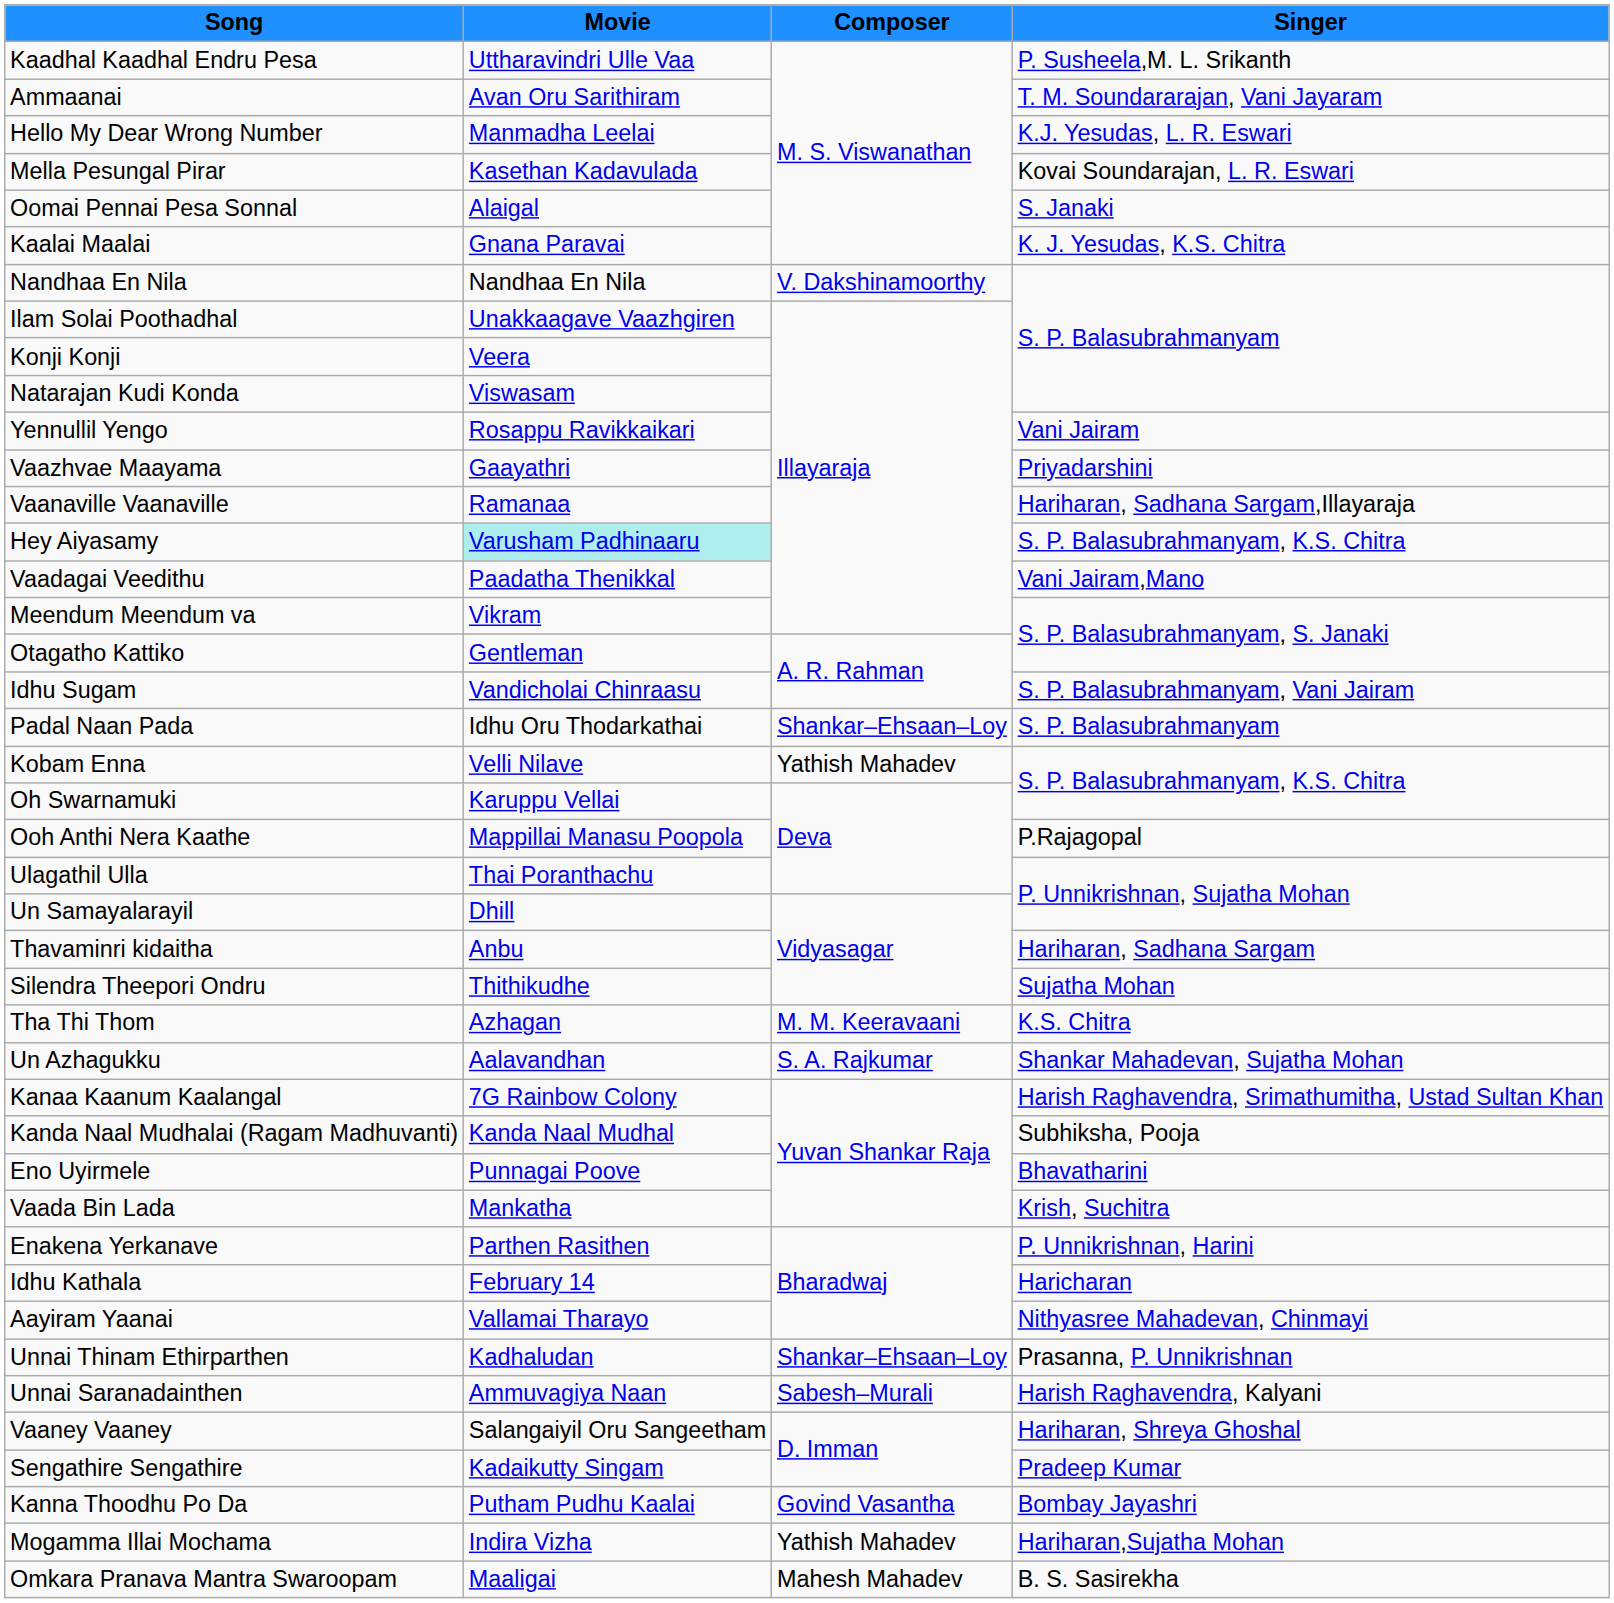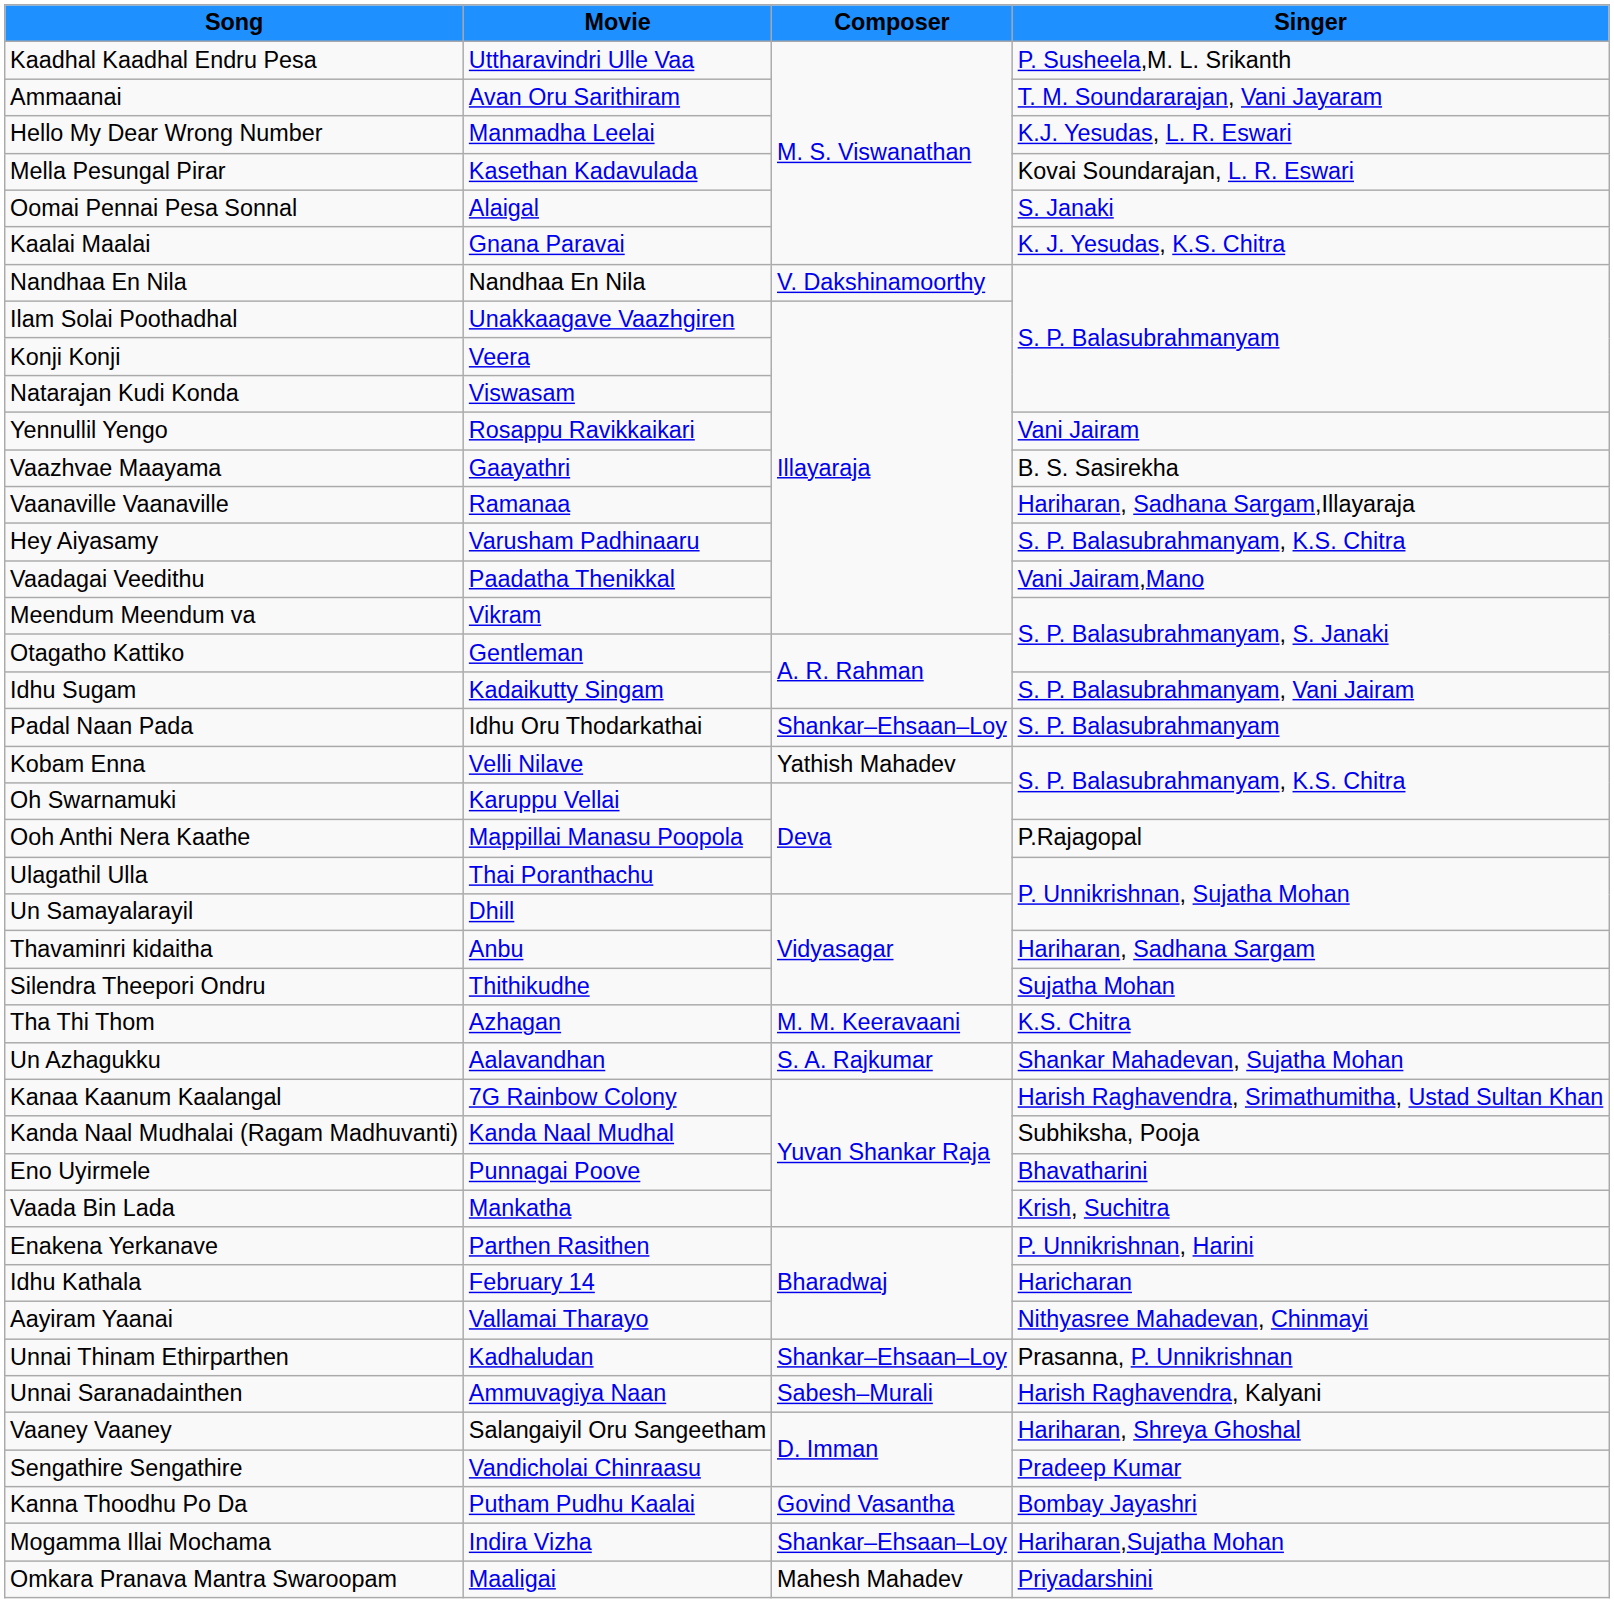 <table class="wikitable">
 <tr>
 <th style="background:#1E90FF">Song</th>
 <th style="background:#1E90FF">Movie</th>
 <th style="background:#1E90FF">Composer</th>
 <th style="background:#1E90FF">Singer</th>
 </tr>
 <tr>
 <td>Kaadhal Kaadhal Endru Pesa</td>
 <td><a href='#'>Uttharavindri Ulle Vaa</a></td>
 <td rowspan=6><a href='#'>M. S. Viswanathan</a></td>
 <td><a href='#'>P. Susheela</a>,M. L. Srikanth</td>
 </tr>
 <tr>
 <td>Ammaanai</td>
 <td><a href='#'>Avan Oru Sarithiram</a></td>
 <td><a href='#'>T. M. Soundararajan</a>, <a href='#'>Vani Jayaram</a></td>
 </tr>
 <tr>
 <td>Hello My Dear Wrong Number</td>
 <td><a href='#'>Manmadha Leelai</a></td>
 <td><a href='#'>K.J. Yesudas</a>, <a href='#'>L. R. Eswari</a></td>
 </tr>
 <tr>
 <td>Mella Pesungal Pirar</td>
 <td><a href='#'>Kasethan Kadavulada</a></td>
 <td>Kovai Soundarajan, <a href='#'>L. R. Eswari</a></td>
 </tr>
 <tr>
 <td>Oomai Pennai Pesa Sonnal</td>
 <td><a href='#'>Alaigal</a></td>
 <td><a href='#'>S. Janaki</a></td>
 </tr>
 <tr>
 <td>Kaalai Maalai</td>
 <td><a href='#'>Gnana Paravai</a></td>
 <td><a href='#'>K. J. Yesudas</a>, <a href='#'>K.S. Chitra</a></td>
 </tr>
 <tr>
 <td>Nandhaa En Nila</td>
 <td>Nandhaa En Nila</td>
 <td><a href='#'>V. Dakshinamoorthy</a></td>
 <td rowspan="4"><a href='#'>S. P. Balasubrahmanyam</a></td>
 </tr>
 <tr>
 <td>Ilam Solai Poothadhal</td>
 <td><a href='#'>Unakkaagave Vaazhgiren</a></td>
 <td rowspan="9"><a href='#'>Illayaraja</a></td>
 </tr>
 <tr>
 <td>Konji Konji</td>
 <td><a href='#'>Veera</a></td>
 </tr>
 <tr>
 <td>Natarajan Kudi Konda</td>
 <td><a href='#'>Viswasam</a></td>
 </tr>
 <tr>
 <td>Yennullil Yengo</td>
 <td><a href='#'>Rosappu Ravikkaikari</a></td>
 <td><a href='#'>Vani Jairam</a></td>
 </tr>
 <tr>
 <td>Vaazhvae Maayama</td>
 <td><a href='#'>Gaayathri</a></td>
-<td><a href='#'>Priyadarshini</a></td>
+<td>B. S. Sasirekha</td>
 </tr>
 <tr>
 <td>Vaanaville Vaanaville</td>
 <td><a href='#'>Ramanaa</a></td>
 <td><a href='#'>Hariharan</a>, <a href='#'>Sadhana Sargam</a>,Illayaraja</td>
 </tr>
 <tr>
 <td>Hey Aiyasamy</td>
-<td style="background: paleturquoise;"><a href='#'>Varusham Padhinaaru</a></td>
+<td><a href='#'>Varusham Padhinaaru</a></td>
 <td><a href='#'>S. P. Balasubrahmanyam</a>, <a href='#'>K.S. Chitra</a></td>
 </tr>
 <tr>
 <td>Vaadagai Veedithu</td>
 <td><a href='#'>Paadatha Thenikkal</a></td>
 <td><a href='#'>Vani Jairam</a>,<a href='#'>Mano</a></td>
 </tr>
 <tr>
 <td>Meendum Meendum va</td>
 <td><a href='#'>Vikram</a></td>
 <td rowspan="2"><a href='#'>S. P. Balasubrahmanyam</a>, <a href='#'>S. Janaki</a></td>
 </tr>
 <tr>
 <td>Otagatho Kattiko</td>
 <td><a href='#'>Gentleman</a></td>
 <td rowspan="2"><a href='#'>A. R. Rahman</a></td>
 </tr>
 <tr>
 <td>Idhu Sugam</td>
-<td><a href='#'>Vandicholai Chinraasu</a></td>
+<td><a href='#'>Kadaikutty Singam</a></td>
 <td><a href='#'>S. P. Balasubrahmanyam</a>, <a href='#'>Vani Jairam</a></td>
 </tr>
 <tr>
 <td>Padal Naan Pada</td>
 <td>Idhu Oru Thodarkathai</td>
 <td><a href='#'>Shankar–Ehsaan–Loy</a></td>
 <td><a href='#'>S. P. Balasubrahmanyam</a></td>
 </tr>
 <tr>
 <td>Kobam Enna</td>
 <td><a href='#'>Velli Nilave</a></td>
 <td>Yathish Mahadev</td>
 <td rowspan=2><a href='#'>S. P. Balasubrahmanyam</a>, <a href='#'>K.S. Chitra</a></td>
 </tr>
 <tr>
 <td>Oh Swarnamuki</td>
 <td><a href='#'>Karuppu Vellai</a></td>
 <td rowspan=3><a href='#'>Deva</a></td>
 </tr>
 <tr>
 <td>Ooh Anthi Nera Kaathe</td>
 <td><a href='#'>Mappillai Manasu Poopola</a></td>
 <td>P.Rajagopal</td>
 </tr>
 <tr>
 <td>Ulagathil Ulla</td>
 <td><a href='#'>Thai Poranthachu</a></td>
 <td rowspan=2><a href='#'>P. Unnikrishnan</a>, <a href='#'>Sujatha Mohan</a></td>
 </tr>
 <tr>
 <td>Un Samayalarayil</td>
 <td><a href='#'>Dhill</a></td>
 <td rowspan="3"><a href='#'>Vidyasagar</a></td>
 </tr>
 <tr>
 <td>Thavaminri kidaitha</td>
 <td><a href='#'>Anbu</a></td>
 <td><a href='#'>Hariharan</a>, <a href='#'>Sadhana Sargam</a></td>
 </tr>
 <tr>
 <td>Silendra Theepori Ondru</td>
 <td><a href='#'>Thithikudhe</a></td>
 <td><a href='#'>Sujatha Mohan</a></td>
 </tr>
 <tr>
 <td>Tha Thi Thom</td>
 <td><a href='#'>Azhagan</a></td>
 <td><a href='#'>M. M. Keeravaani</a></td>
 <td><a href='#'>K.S. Chitra</a></td>
 </tr>
 <tr>
 <td>Un Azhagukku</td>
 <td><a href='#'>Aalavandhan</a></td>
 <td><a href='#'>S. A. Rajkumar</a></td>
 <td><a href='#'>Shankar Mahadevan</a>, <a href='#'>Sujatha Mohan</a></td>
 </tr>
 <tr>
 <td>Kanaa Kaanum Kaalangal</td>
 <td><a href='#'>7G Rainbow Colony</a></td>
 <td rowspan="4"><a href='#'>Yuvan Shankar Raja</a></td>
 <td><a href='#'>Harish Raghavendra</a>, <a href='#'>Srimathumitha</a>, <a href='#'>Ustad Sultan Khan</a></td>
 </tr>
 <tr>
 <td>Kanda Naal Mudhalai (Ragam Madhuvanti)</td>
 <td><a href='#'>Kanda Naal Mudhal</a></td>
 <td>Subhiksha, Pooja</td>
 </tr>
 <tr>
 <td>Eno Uyirmele</td>
 <td><a href='#'>Punnagai Poove</a></td>
 <td><a href='#'>Bhavatharini</a></td>
 </tr>
 <tr>
 <td>Vaada Bin Lada</td>
 <td><a href='#'>Mankatha</a></td>
 <td><a href='#'>Krish</a>, <a href='#'>Suchitra</a></td>
 </tr>
 <tr>
 <td>Enakena Yerkanave</td>
 <td><a href='#'>Parthen Rasithen</a></td>
 <td rowspan="3"><a href='#'>Bharadwaj</a></td>
 <td><a href='#'>P. Unnikrishnan</a>, <a href='#'>Harini</a></td>
 </tr>
 <tr>
 <td>Idhu Kathala</td>
 <td><a href='#'>February 14</a></td>
 <td><a href='#'>Haricharan</a></td>
 </tr>
 <tr>
 <td>Aayiram Yaanai</td>
 <td><a href='#'>Vallamai Tharayo</a></td>
 <td><a href='#'>Nithyasree Mahadevan</a>, <a href='#'>Chinmayi</a></td>
 </tr>
 <tr>
 <td>Unnai Thinam Ethirparthen</td>
 <td><a href='#'>Kadhaludan</a></td>
 <td><a href='#'>Shankar–Ehsaan–Loy</a></td>
 <td>Prasanna, <a href='#'>P. Unnikrishnan</a></td>
 </tr>
 <tr>
 <td>Unnai Saranadainthen</td>
 <td><a href='#'>Ammuvagiya Naan</a></td>
 <td><a href='#'>Sabesh–Murali</a></td>
 <td><a href='#'>Harish Raghavendra</a>, Kalyani</td>
 </tr>
 <tr>
 <td>Vaaney Vaaney</td>
 <td>Salangaiyil Oru Sangeetham</td>
 <td rowspan=2><a href='#'>D. Imman</a></td>
 <td><a href='#'>Hariharan</a>, <a href='#'>Shreya Ghoshal</a></td>
 </tr>
 <tr>
 <td>Sengathire Sengathire</td>
-<td><a href='#'>Kadaikutty Singam</a></td>
+<td><a href='#'>Vandicholai Chinraasu</a></td>
 <td><a href='#'>Pradeep Kumar</a></td>
 </tr>
 <tr>
 <td>Kanna Thoodhu Po Da</td>
 <td><a href='#'>Putham Pudhu Kaalai</a></td>
 <td><a href='#'>Govind Vasantha</a></td>
 <td><a href='#'>Bombay Jayashri</a></td>
 </tr>
 <tr>
 <td>Mogamma Illai Mochama</td>
 <td><a href='#'>Indira Vizha</a></td>
-<td>Yathish Mahadev</td>
+<td><a href='#'>Shankar–Ehsaan–Loy</a></td>
 <td><a href='#'>Hariharan</a>,<a href='#'>Sujatha Mohan</a></td>
 </tr>
 <tr>
 <td>Omkara Pranava Mantra Swaroopam</td>
 <td><a href='#'>Maaligai</a></td>
 <td>Mahesh Mahadev</td>
-<td>B. S. Sasirekha</td>
+<td><a href='#'>Priyadarshini</a></td>
 </tr>
 </table>
